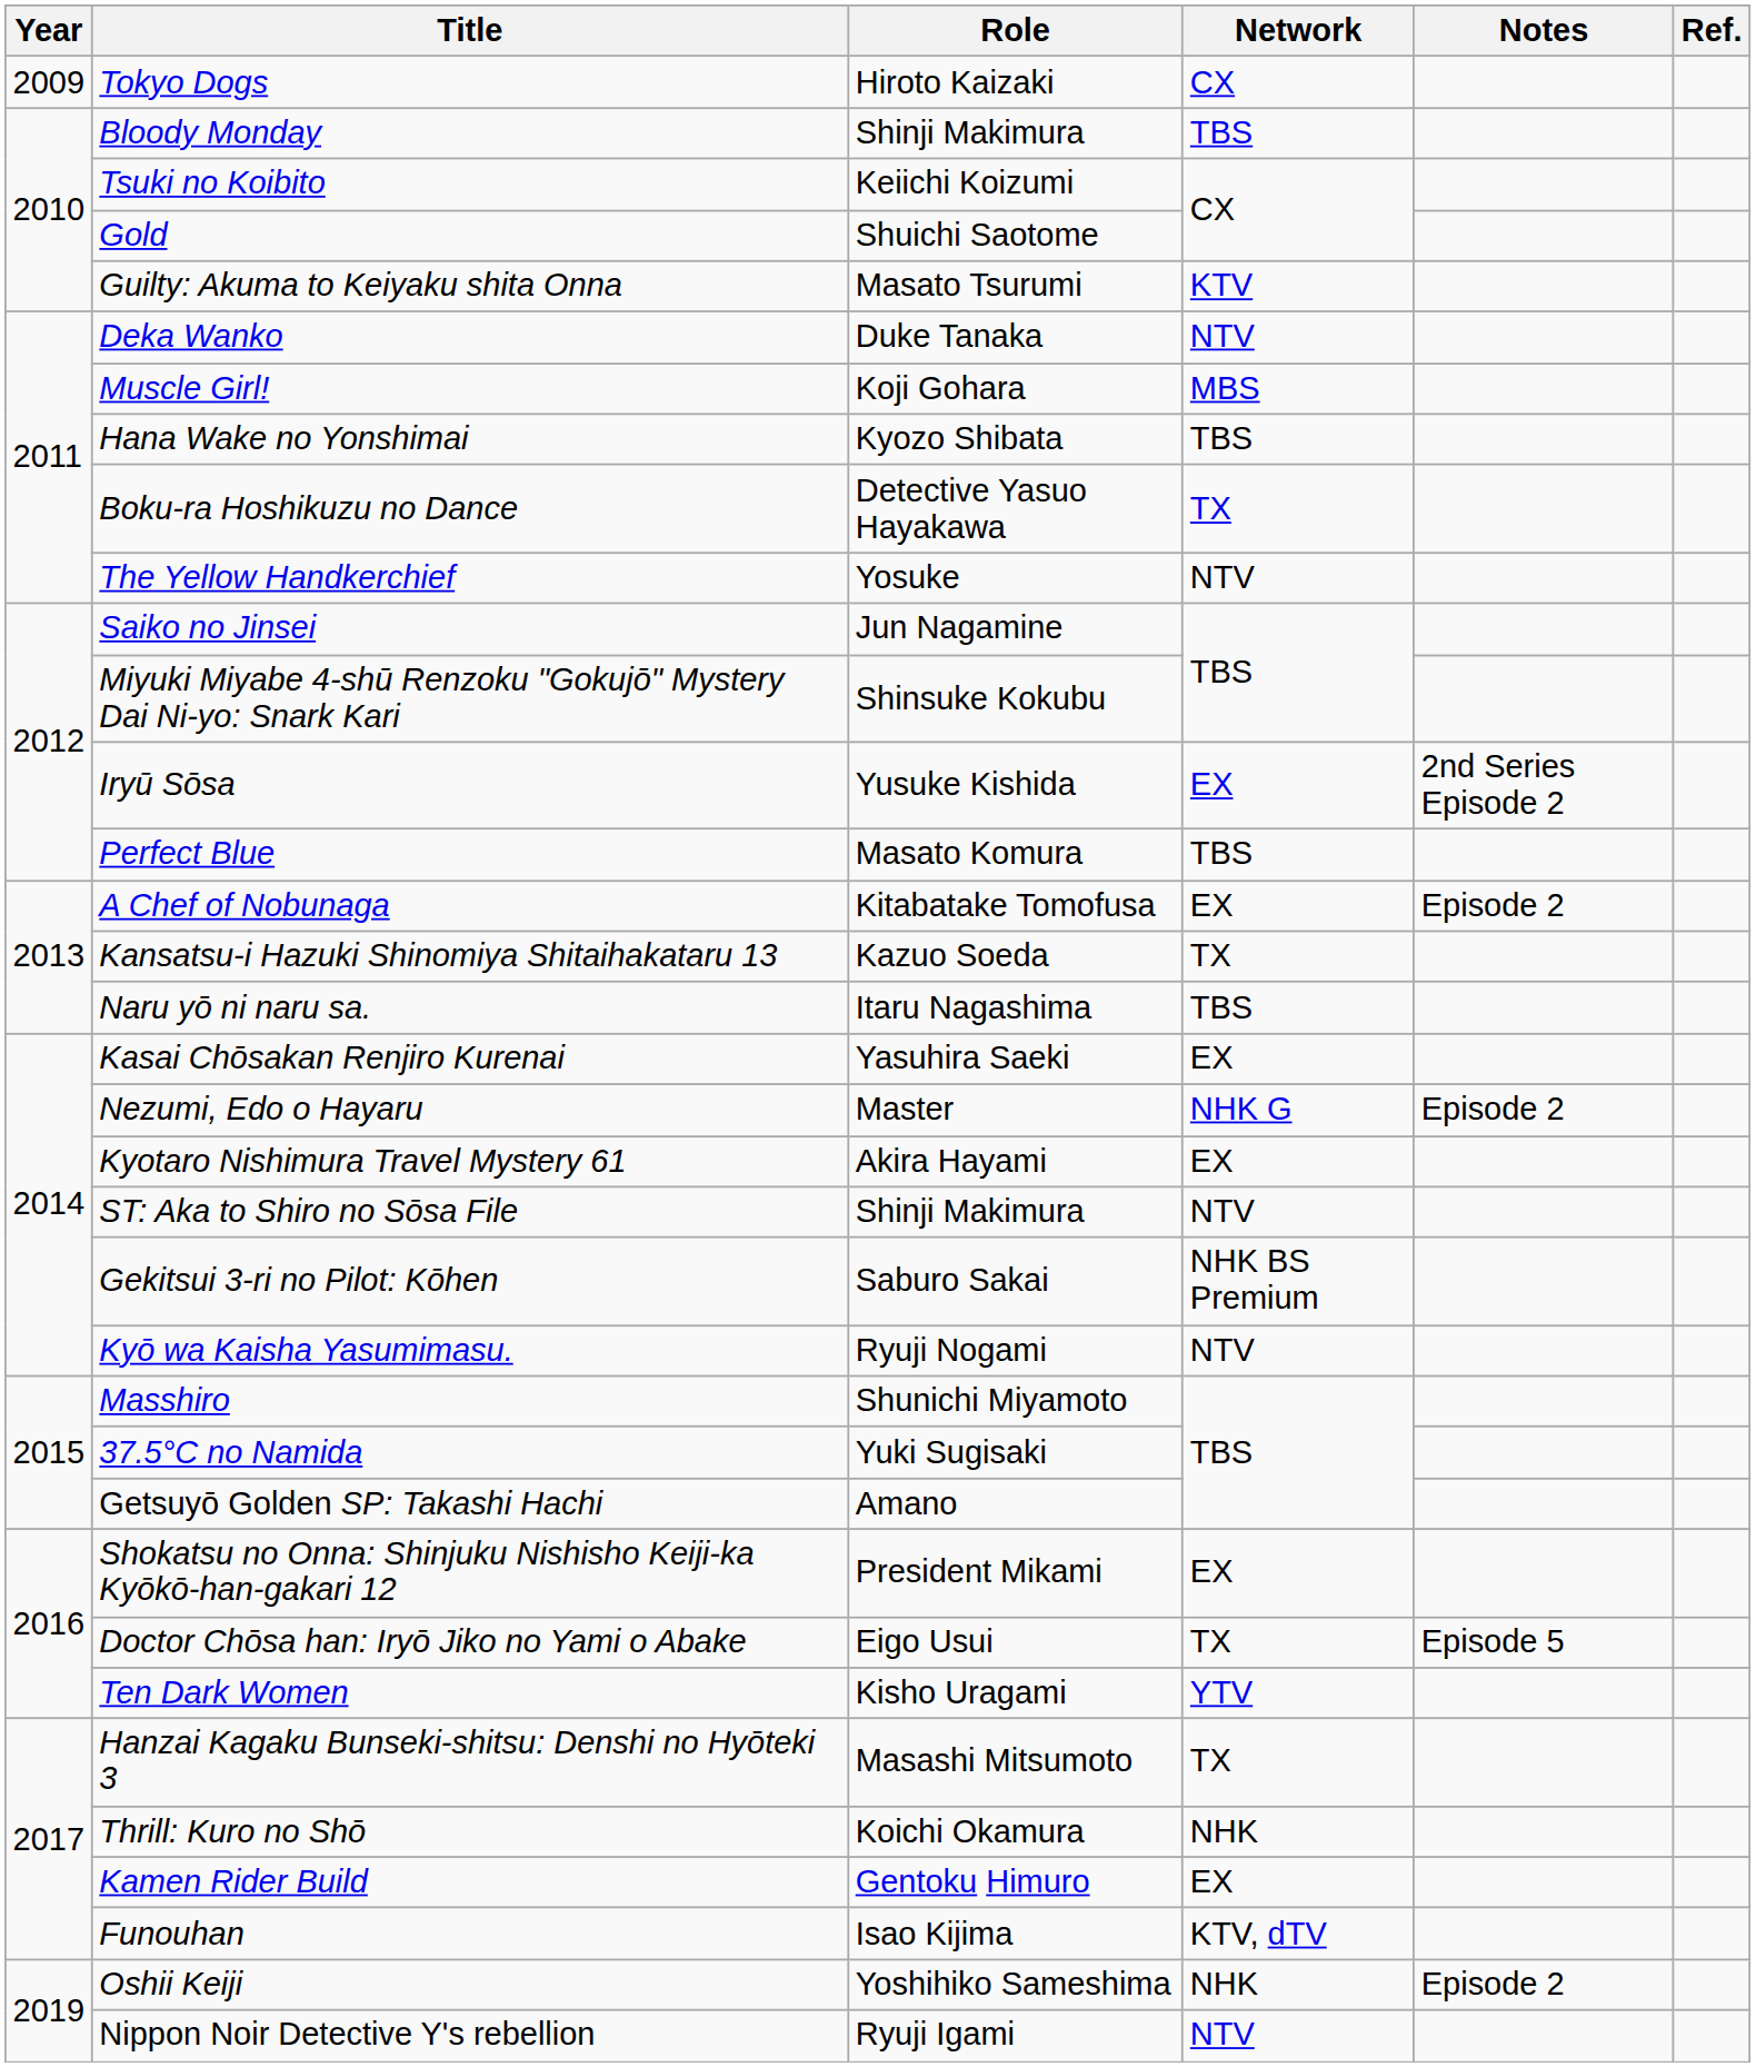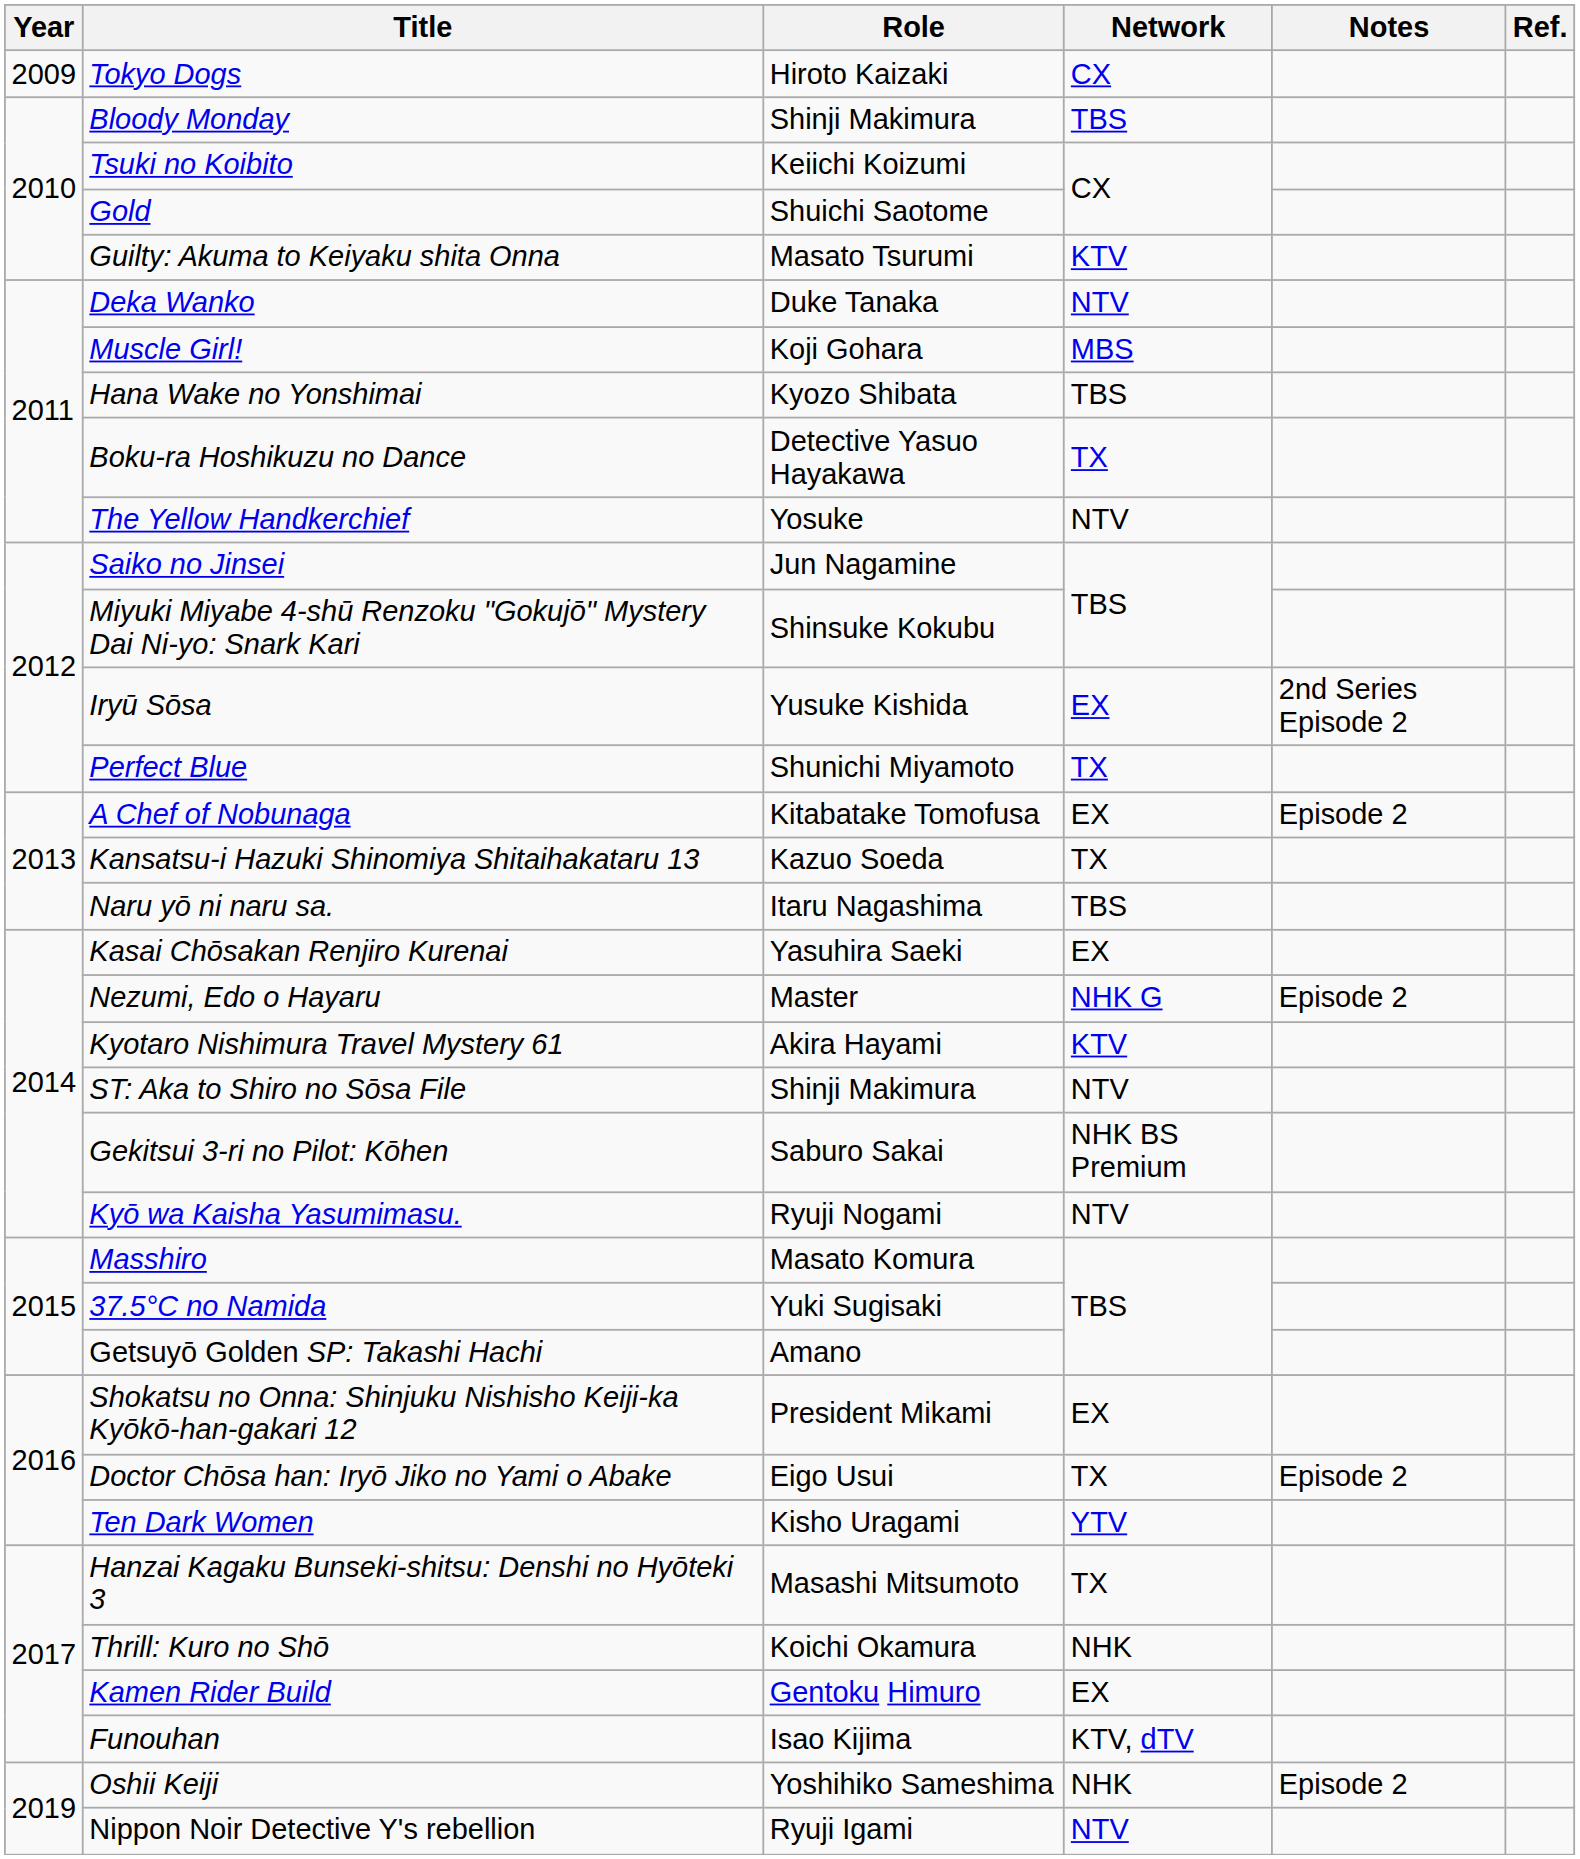 <table class="wikitable">
 <tr>
 <th>Year</th>
 <th>Title</th>
 <th>Role</th>
 <th>Network</th>
 <th>Notes</th>
 <th>Ref.</th>
 </tr>
 <tr>
 <td>2009</td>
 <td><em><a href='#'>Tokyo Dogs</a></em></td>
 <td>Hiroto Kaizaki</td>
 <td><a href='#'>CX</a></td>
 <td></td>
 <td></td>
 </tr>
 <tr>
 <td rowspan="4">2010</td>
 <td><em><a href='#'>Bloody Monday</a></em></td>
 <td>Shinji Makimura</td>
 <td><a href='#'>TBS</a></td>
 <td></td>
 <td></td>
 </tr>
 <tr>
 <td><em><a href='#'>Tsuki no Koibito</a></em></td>
 <td>Keiichi Koizumi</td>
 <td rowspan="2">CX</td>
 <td></td>
 <td></td>
 </tr>
 <tr>
 <td><em><a href='#'>Gold</a></em></td>
 <td>Shuichi Saotome</td>
 <td></td>
 <td></td>
 </tr>
 <tr>
 <td><em>Guilty: Akuma to Keiyaku shita Onna</em></td>
 <td>Masato Tsurumi</td>
 <td><a href='#'>KTV</a></td>
 <td></td>
 <td></td>
 </tr>
 <tr>
 <td rowspan="5">2011</td>
 <td><em><a href='#'>Deka Wanko</a></em></td>
 <td>Duke Tanaka</td>
 <td><a href='#'>NTV</a></td>
 <td></td>
 <td></td>
 </tr>
 <tr>
 <td><em><a href='#'>Muscle Girl!</a></em></td>
 <td>Koji Gohara</td>
 <td><a href='#'>MBS</a></td>
 <td></td>
 <td></td>
 </tr>
 <tr>
 <td><em>Hana Wake no Yonshimai</em></td>
 <td>Kyozo Shibata</td>
 <td>TBS</td>
 <td></td>
 <td></td>
 </tr>
 <tr>
 <td><em>Boku-ra Hoshikuzu no Dance</em></td>
 <td>Detective Yasuo Hayakawa</td>
 <td><a href='#'>TX</a></td>
 <td></td>
 <td></td>
 </tr>
 <tr>
 <td><em><a href='#'>The Yellow Handkerchief</a></em></td>
 <td>Yosuke</td>
 <td>NTV</td>
 <td></td>
 <td></td>
 </tr>
 <tr>
 <td rowspan="4">2012</td>
 <td><em><a href='#'>Saiko no Jinsei</a></em></td>
 <td>Jun Nagamine</td>
 <td rowspan="2">TBS</td>
 <td></td>
 <td></td>
 </tr>
 <tr>
 <td><em>Miyuki Miyabe 4-shū Renzoku "Gokujō" Mystery Dai Ni-yo: Snark Kari</em></td>
 <td>Shinsuke Kokubu</td>
 <td></td>
 <td></td>
 </tr>
 <tr>
 <td><em>Iryū Sōsa</em></td>
 <td>Yusuke Kishida</td>
 <td><a href='#'>EX</a></td>
 <td>2nd Series Episode 2</td>
 <td></td>
 </tr>
 <tr>
 <td><em><a href='#'>Perfect Blue</a></em></td>
-<td>Masato Komura</td>
-<td>TBS</td>
+<td>Shunichi Miyamoto</td>
+<td><a href='#'>TX</a></td>
 <td></td>
 <td></td>
 </tr>
 <tr>
 <td rowspan="3">2013</td>
 <td><em><a href='#'>A Chef of Nobunaga</a></em></td>
 <td>Kitabatake Tomofusa</td>
 <td>EX</td>
 <td>Episode 2</td>
 <td></td>
 </tr>
 <tr>
 <td><em>Kansatsu-i Hazuki Shinomiya Shitaihakataru 13</em></td>
 <td>Kazuo Soeda</td>
 <td>TX</td>
 <td></td>
 <td></td>
 </tr>
 <tr>
 <td><em>Naru yō ni naru sa.</em></td>
 <td>Itaru Nagashima</td>
 <td>TBS</td>
 <td></td>
 <td></td>
 </tr>
 <tr>
 <td rowspan="6">2014</td>
 <td><em>Kasai Chōsakan Renjiro Kurenai</em></td>
 <td>Yasuhira Saeki</td>
 <td>EX</td>
 <td></td>
 <td></td>
 </tr>
 <tr>
 <td><em>Nezumi, Edo o Hayaru</em></td>
 <td>Master</td>
 <td><a href='#'>NHK G</a></td>
 <td>Episode 2</td>
 <td></td>
 </tr>
 <tr>
 <td><em>Kyotaro Nishimura Travel Mystery 61</em></td>
 <td>Akira Hayami</td>
-<td>EX</td>
+<td><a href='#'>KTV</a></td>
 <td></td>
 <td></td>
 </tr>
 <tr>
 <td><em>ST: Aka to Shiro no Sōsa File</em></td>
 <td>Shinji Makimura</td>
 <td>NTV</td>
 <td></td>
 <td></td>
 </tr>
 <tr>
 <td><em>Gekitsui 3-ri no Pilot: Kōhen</em></td>
 <td>Saburo Sakai</td>
 <td>NHK BS Premium</td>
 <td></td>
 <td></td>
 </tr>
 <tr>
 <td><em><a href='#'>Kyō wa Kaisha Yasumimasu.</a></em></td>
 <td>Ryuji Nogami</td>
 <td>NTV</td>
 <td></td>
 <td></td>
 </tr>
 <tr>
 <td rowspan="3">2015</td>
 <td><em><a href='#'>Masshiro</a></em></td>
-<td>Shunichi Miyamoto</td>
+<td>Masato Komura</td>
 <td rowspan="3">TBS</td>
 <td></td>
 <td></td>
 </tr>
 <tr>
 <td><em><a href='#'>37.5°C no Namida</a></em></td>
 <td>Yuki Sugisaki</td>
 <td></td>
 <td></td>
 </tr>
 <tr>
 <td>Getsuyō Golden <em>SP: Takashi Hachi</em></td>
 <td>Amano</td>
 <td></td>
 <td></td>
 </tr>
 <tr>
 <td rowspan="3">2016</td>
 <td><em>Shokatsu no Onna: Shinjuku Nishisho Keiji-ka Kyōkō-han-gakari 12</em></td>
 <td>President Mikami</td>
 <td>EX</td>
 <td></td>
 <td></td>
 </tr>
 <tr>
 <td><em>Doctor Chōsa han: Iryō Jiko no Yami o Abake</em></td>
 <td>Eigo Usui</td>
 <td>TX</td>
-<td>Episode 5</td>
+<td>Episode 2</td>
 <td></td>
 </tr>
 <tr>
 <td><em><a href='#'>Ten Dark Women</a></em></td>
 <td>Kisho Uragami</td>
 <td><a href='#'>YTV</a></td>
 <td></td>
 <td></td>
 </tr>
 <tr>
 <td rowspan="4">2017</td>
 <td><em>Hanzai Kagaku Bunseki-shitsu: Denshi no Hyōteki 3</em></td>
 <td>Masashi Mitsumoto</td>
 <td>TX</td>
 <td></td>
 <td></td>
 </tr>
 <tr>
 <td><em>Thrill: Kuro no Shō</em></td>
 <td>Koichi Okamura</td>
 <td>NHK</td>
 <td></td>
 <td></td>
 </tr>
 <tr>
 <td><em><a href='#'>Kamen Rider Build</a></em></td>
 <td><a href='#'>Gentoku</a> <a href='#'>Himuro</a></td>
 <td>EX</td>
 <td></td>
 <td></td>
 </tr>
 <tr>
 <td><em>Funouhan</em></td>
 <td>Isao Kijima</td>
 <td>KTV, <a href='#'>dTV</a></td>
 <td></td>
 <td></td>
 </tr>
 <tr>
 <td rowspan="2">2019</td>
 <td><em>Oshii Keiji</td>
 <td>Yoshihiko Sameshima</td>
 <td>NHK</td>
 <td>Episode 2</td>
 <td></td>
 </tr>
 <tr>
 <td></em>Nippon Noir Detective Y's rebellion<em></td>
 <td>Ryuji Igami</td>
 <td><a href='#'>NTV</a></td>
 <td></td>
 <td></td>
 </tr>
 </table>
